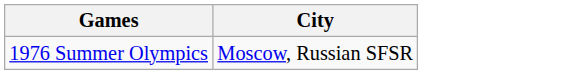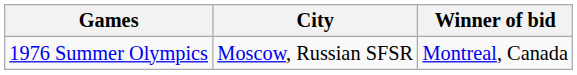 <table class="wikitable">
 <tr>
 <th>Games</th>
 <th>City</th>
+<th>Winner of bid</th>
 </tr>
 <tr>
 <td><a href='#'>1976 Summer Olympics</a></td>
 <td><a href='#'>Moscow</a>, Russian SFSR</td>
+<td><a href='#'>Montreal</a>, Canada</td>
 </tr>
 </table>
